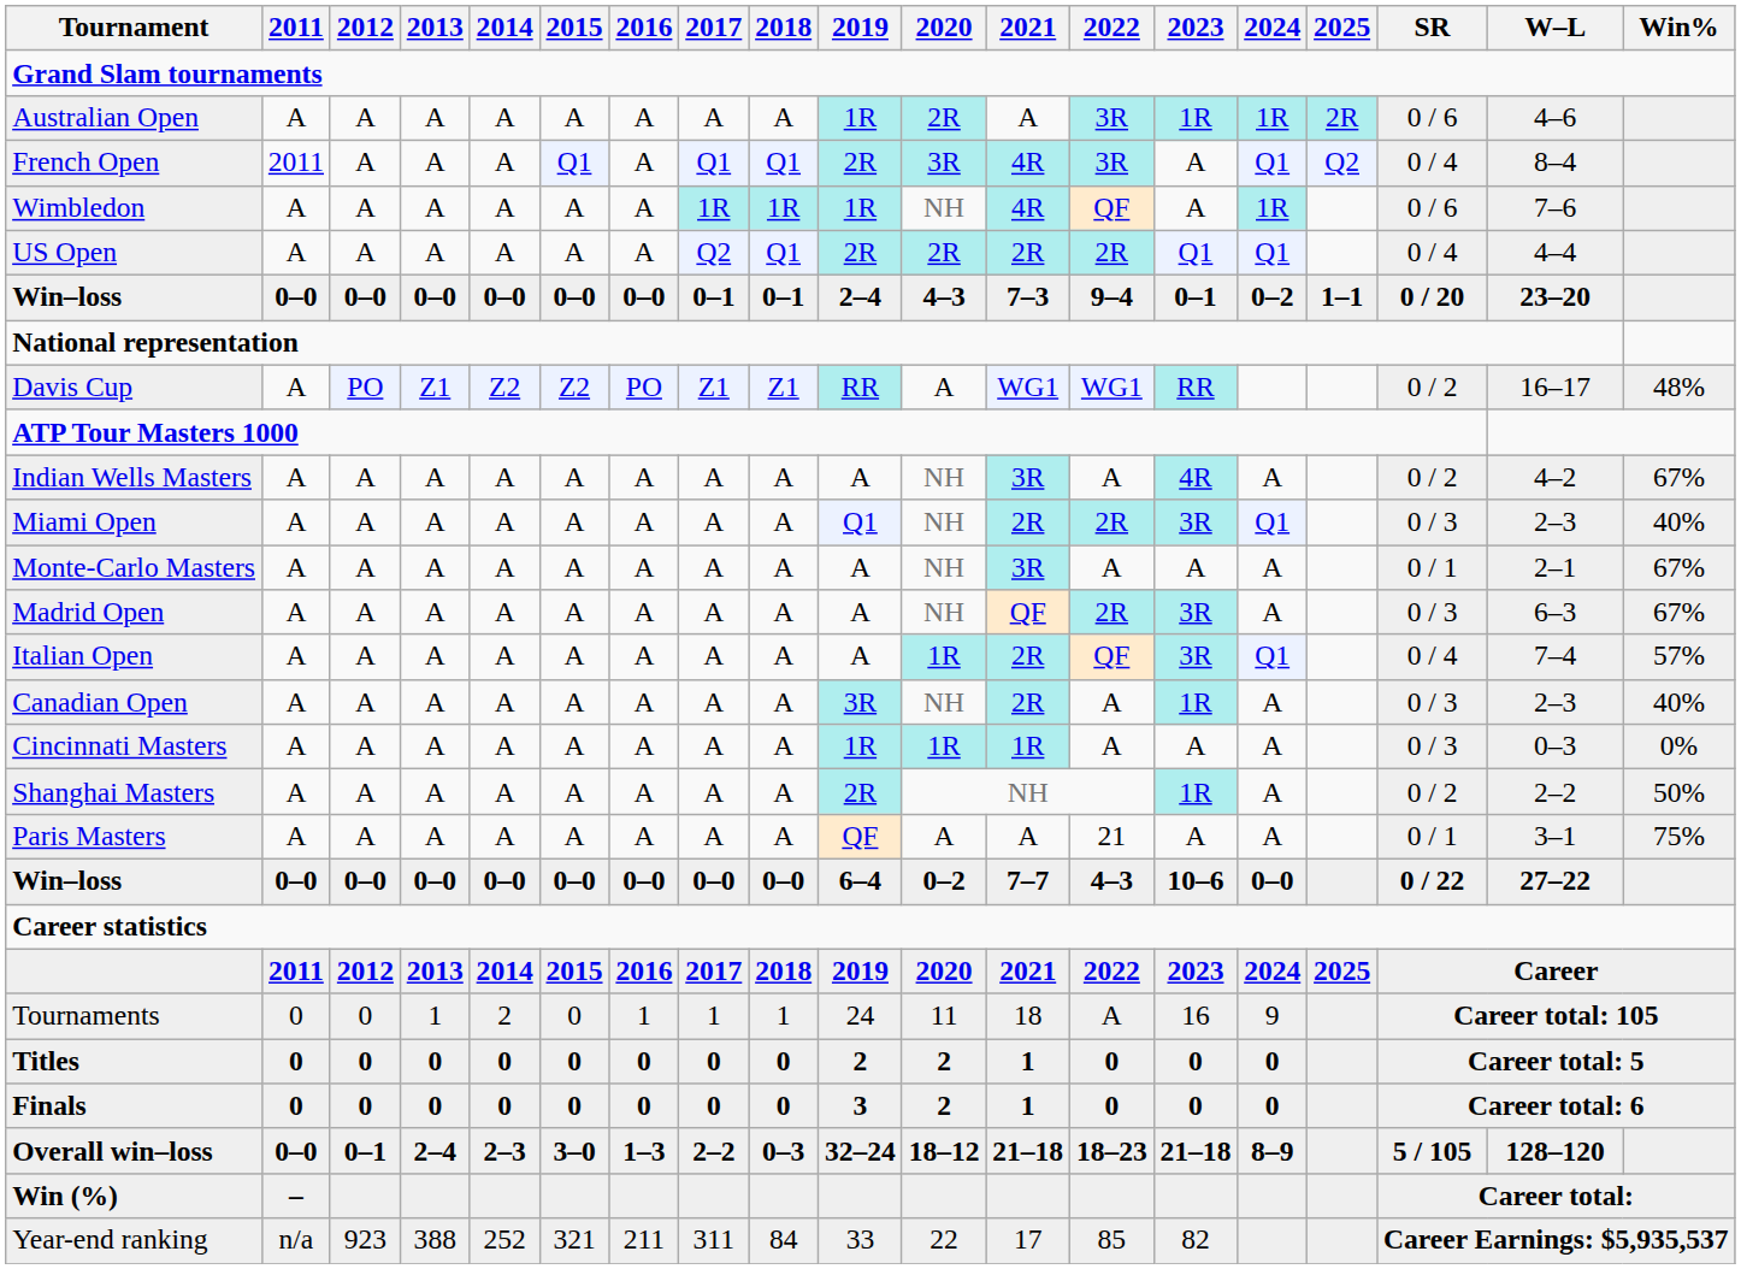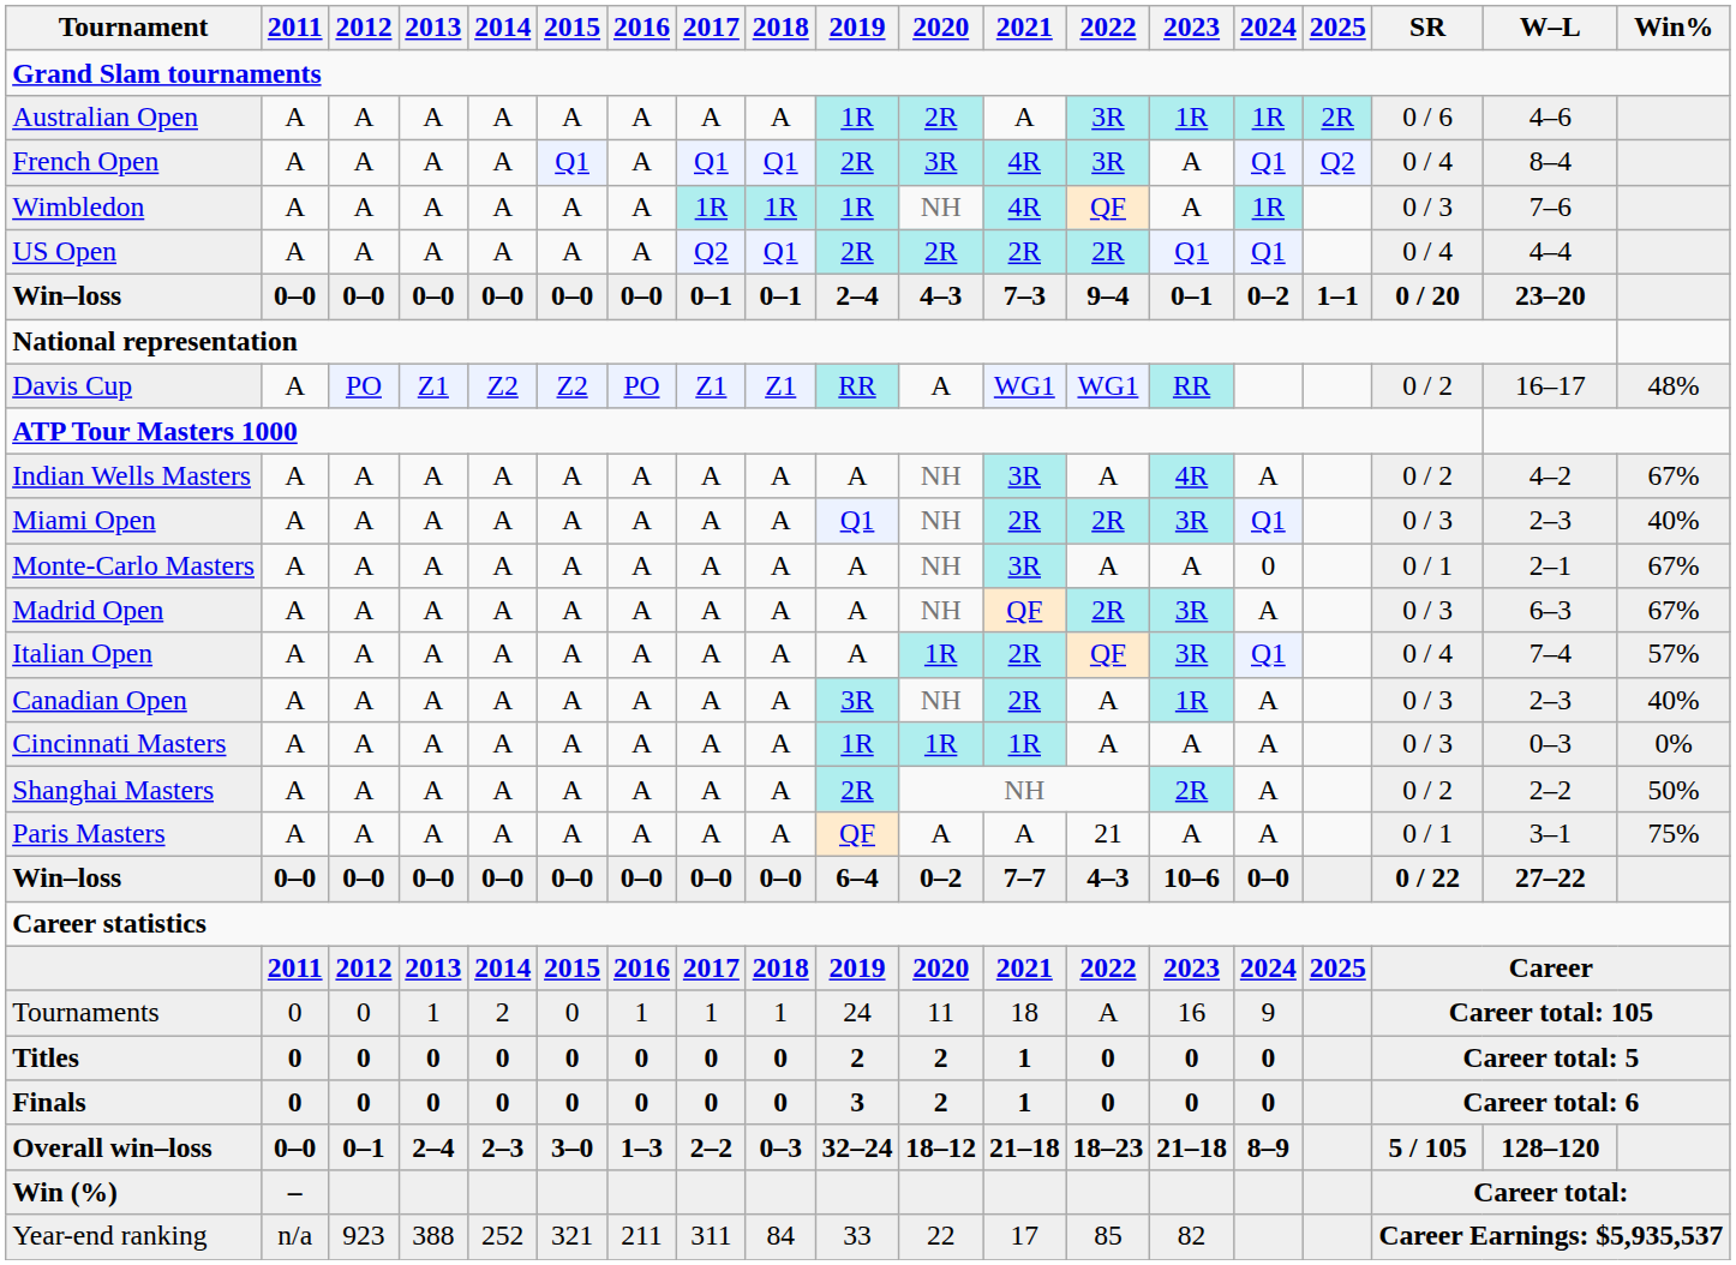 <table class=wikitable style=text-align:center>
 <tr>
 <th>Tournament</th>
 <th><a href='#'>2011</a></th>
 <th><a href='#'>2012</a></th>
 <th><a href='#'>2013</a></th>
 <th><a href='#'>2014</a></th>
 <th><a href='#'>2015</a></th>
 <th><a href='#'>2016</a></th>
 <th><a href='#'>2017</a></th>
 <th><a href='#'>2018</a></th>
 <th><a href='#'>2019</a></th>
 <th><a href='#'>2020</a></th>
 <th><a href='#'>2021</a></th>
 <th><a href='#'>2022</a></th>
 <th><a href='#'>2023</a></th>
 <th><a href='#'>2024</a></th>
 <th><a href='#'>2025</a></th>
 <th>SR</th>
 <th>W–L</th>
 <th>Win%</th>
 </tr>
 <tr>
 <td colspan="19" style="text-align:left"><a href='#'><strong>Grand Slam tournaments</strong></a></td>
 </tr>
 <tr>
 <td bgcolor=efefef align=left><a href='#'>Australian Open</a></td>
 <td>A</td>
 <td>A</td>
 <td>A</td>
 <td>A</td>
 <td>A</td>
 <td>A</td>
 <td>A</td>
 <td>A</td>
 <td style=background:#afeeee><a href='#'>1R</a></td>
 <td style=background:#afeeee><a href='#'>2R</a></td>
 <td>A</td>
 <td style=background:#afeeee><a href='#'>3R</a></td>
 <td style=background:#afeeee><a href='#'>1R</a></td>
 <td style=background:#afeeee><a href='#'>1R</a></td>
 <td style=background:#afeeee><a href='#'>2R</a></td>
 <td style=background:#efefef>0 / 6</td>
 <td style=background:#efefef>4–6</td>
 <td style=background:#efefef></td>
 </tr>
 <tr>
 <td bgcolor=efefef align=left><a href='#'>French Open</a></td>
-<td><a href='#'>2011</a></td>
+<td>A</td>
 <td>A</td>
 <td>A</td>
 <td>A</td>
 <td style=background:#ecf2ff><a href='#'>Q1</a></td>
 <td>A</td>
 <td style=background:#ecf2ff><a href='#'>Q1</a></td>
 <td style=background:#ecf2ff><a href='#'>Q1</a></td>
 <td style=background:#afeeee><a href='#'>2R</a></td>
 <td style=background:#afeeee><a href='#'>3R</a></td>
 <td style=background:#afeeee><a href='#'>4R</a></td>
 <td style=background:#afeeee><a href='#'>3R</a></td>
 <td>A</td>
 <td style=background:#ecf2ff><a href='#'>Q1</a></td>
 <td style=background:#ecf2ff><a href='#'>Q2</a></td>
 <td style=background:#efefef>0 / 4</td>
 <td style=background:#efefef>8–4</td>
 <td style=background:#efefef></td>
 </tr>
 <tr>
 <td bgcolor=efefef align=left><a href='#'>Wimbledon</a></td>
 <td>A</td>
 <td>A</td>
 <td>A</td>
 <td>A</td>
 <td>A</td>
 <td>A</td>
 <td style=background:#afeeee><a href='#'>1R</a></td>
 <td style=background:#afeeee><a href='#'>1R</a></td>
 <td style=background:#afeeee><a href='#'>1R</a></td>
 <td style=color:#767676>NH</td>
 <td style=background:#afeeee><a href='#'>4R</a></td>
 <td style=background:#ffebcd><a href='#'>QF</a></td>
 <td>A</td>
 <td style=background:#afeeee><a href='#'>1R</a></td>
 <td></td>
-<td style=background:#efefef>0 / 6</td>
+<td style=background:#efefef>0 / 3</td>
 <td style=background:#efefef>7–6</td>
 <td style=background:#efefef></td>
 </tr>
 <tr>
 <td bgcolor=efefef align=left><a href='#'>US Open</a></td>
 <td>A</td>
 <td>A</td>
 <td>A</td>
 <td>A</td>
 <td>A</td>
 <td>A</td>
 <td style=background:#ecf2ff><a href='#'>Q2</a></td>
 <td style=background:#ecf2ff><a href='#'>Q1</a></td>
 <td style=background:#afeeee><a href='#'>2R</a></td>
 <td style=background:#afeeee><a href='#'>2R</a></td>
 <td style=background:#afeeee><a href='#'>2R</a></td>
 <td style=background:#afeeee><a href='#'>2R</a></td>
 <td style=background:#ecf2ff><a href='#'>Q1</a></td>
 <td style=background:#ecf2ff><a href='#'>Q1</a></td>
 <td></td>
 <td style=background:#efefef>0 / 4</td>
 <td style=background:#efefef>4–4</td>
 <td style=background:#efefef></td>
 </tr>
 <tr style=background:#efefef;font-weight:bold>
 <td style=text-align:left>Win–loss</td>
 <td>0–0</td>
 <td>0–0</td>
 <td>0–0</td>
 <td>0–0</td>
 <td>0–0</td>
 <td>0–0</td>
 <td>0–1</td>
 <td>0–1</td>
 <td>2–4</td>
 <td>4–3</td>
 <td>7–3</td>
 <td>9–4</td>
 <td>0–1</td>
 <td>0–2</td>
 <td>1–1</td>
 <td>0 / 20</td>
 <td>23–20</td>
 <td></td>
 </tr>
 <tr>
 <td colspan="18" style="text-align:left"><strong>National representation</strong></td>
 </tr>
 <tr>
 <td style=text-align:left;background:#efefef><a href='#'>Davis Cup</a></td>
 <td>A</td>
 <td style=background:#ecf2ff><a href='#'>PO</a></td>
 <td style=background:#ecf2ff><a href='#'>Z1</a></td>
 <td style=background:#ecf2ff><a href='#'>Z2</a></td>
 <td style=background:#ecf2ff><a href='#'>Z2</a></td>
 <td style=background:#ecf2ff><a href='#'>PO</a></td>
 <td style=background:#ecf2ff><a href='#'>Z1</a></td>
 <td style=background:#ecf2ff><a href='#'>Z1</a></td>
 <td style=background:#afeeee><a href='#'>RR</a></td>
 <td>A</td>
 <td style=background:#ecf2ff><a href='#'>WG1</a></td>
 <td style=background:#ecf2ff><a href='#'>WG1</a></td>
 <td style=background:#afeeee><a href='#'>RR</a></td>
 <td></td>
 <td></td>
 <td style=background:#efefef>0 / 2</td>
 <td style=background:#efefef>16–17</td>
 <td style=background:#efefef>48%</td>
 </tr>
 <tr>
 <td colspan="17" style="text-align:left"><strong><a href='#'>ATP Tour Masters 1000</a></strong></td>
 </tr>
 <tr>
 <td align=left bgcolor=efefef><a href='#'>Indian Wells Masters</a></td>
 <td>A</td>
 <td>A</td>
 <td>A</td>
 <td>A</td>
 <td>A</td>
 <td>A</td>
 <td>A</td>
 <td>A</td>
 <td>A</td>
 <td style=color:#767676>NH</td>
 <td style=background:#afeeee><a href='#'>3R</a></td>
 <td>A</td>
 <td style=background:#afeeee><a href='#'>4R</a></td>
 <td>A</td>
 <td></td>
 <td style=background:#efefef>0 / 2</td>
 <td style=background:#efefef>4–2</td>
 <td style=background:#efefef>67%</td>
 </tr>
 <tr>
 <td style=text-align:left;background:#efefef><a href='#'>Miami Open</a></td>
 <td>A</td>
 <td>A</td>
 <td>A</td>
 <td>A</td>
 <td>A</td>
 <td>A</td>
 <td>A</td>
 <td>A</td>
 <td style=background:#ecf2ff><a href='#'>Q1</a></td>
 <td style=color:#767676>NH</td>
 <td style=background:#afeeee><a href='#'>2R</a></td>
 <td style=background:#afeeee><a href='#'>2R</a></td>
 <td style=background:#afeeee><a href='#'>3R</a></td>
 <td style=background:#ecf2ff><a href='#'>Q1</a></td>
 <td></td>
 <td style=background:#efefef>0 / 3</td>
 <td style=background:#efefef>2–3</td>
 <td style=background:#efefef>40%</td>
 </tr>
 <tr>
 <td align=left bgcolor=efefef><a href='#'>Monte-Carlo Masters</a></td>
 <td>A</td>
 <td>A</td>
 <td>A</td>
 <td>A</td>
 <td>A</td>
 <td>A</td>
 <td>A</td>
 <td>A</td>
 <td>A</td>
 <td style=color:#767676>NH</td>
 <td style=background:#afeeee><a href='#'>3R</a></td>
 <td>A</td>
 <td>A</td>
-<td>A</td>
+<td>0</td>
 <td></td>
 <td style=background:#efefef>0 / 1</td>
 <td style=background:#efefef>2–1</td>
 <td style=background:#efefef>67%</td>
 </tr>
 <tr>
 <td align=left bgcolor=efefef><a href='#'>Madrid Open</a></td>
 <td>A</td>
 <td>A</td>
 <td>A</td>
 <td>A</td>
 <td>A</td>
 <td>A</td>
 <td>A</td>
 <td>A</td>
 <td>A</td>
 <td style=color:#767676>NH</td>
 <td style=background:#ffebcd><a href='#'>QF</a></td>
 <td style=background:#afeeee><a href='#'>2R</a></td>
 <td style=background:#afeeee><a href='#'>3R</a></td>
 <td>A</td>
 <td></td>
 <td style=background:#efefef>0 / 3</td>
 <td style=background:#efefef>6–3</td>
 <td style=background:#efefef>67%</td>
 </tr>
 <tr>
 <td align=left bgcolor=efefef><a href='#'>Italian Open</a></td>
 <td>A</td>
 <td>A</td>
 <td>A</td>
 <td>A</td>
 <td>A</td>
 <td>A</td>
 <td>A</td>
 <td>A</td>
 <td>A</td>
 <td style=background:#afeeee><a href='#'>1R</a></td>
 <td style=background:#afeeee><a href='#'>2R</a></td>
 <td style=background:#ffebcd><a href='#'>QF</a></td>
 <td style=background:#afeeee><a href='#'>3R</a></td>
 <td style=background:#ecf2ff><a href='#'>Q1</a></td>
 <td></td>
 <td style=background:#efefef>0 / 4</td>
 <td style=background:#efefef>7–4</td>
 <td style=background:#efefef>57%</td>
 </tr>
 <tr>
 <td align=left bgcolor=efefef><a href='#'>Canadian Open</a></td>
 <td>A</td>
 <td>A</td>
 <td>A</td>
 <td>A</td>
 <td>A</td>
 <td>A</td>
 <td>A</td>
 <td>A</td>
 <td style=background:#afeeee><a href='#'>3R</a></td>
 <td style=color:#767676>NH</td>
 <td style=background:#afeeee><a href='#'>2R</a></td>
 <td>A</td>
 <td style=background:#afeeee><a href='#'>1R</a></td>
 <td>A</td>
 <td></td>
 <td style=background:#efefef>0 / 3</td>
 <td style=background:#efefef>2–3</td>
 <td style=background:#efefef>40%</td>
 </tr>
 <tr>
 <td align=left bgcolor=efefef><a href='#'>Cincinnati Masters</a></td>
 <td>A</td>
 <td>A</td>
 <td>A</td>
 <td>A</td>
 <td>A</td>
 <td>A</td>
 <td>A</td>
 <td>A</td>
 <td style=background:#afeeee><a href='#'>1R</a></td>
 <td style=background:#afeeee><a href='#'>1R</a></td>
 <td style=background:#afeeee><a href='#'>1R</a></td>
 <td>A</td>
 <td>A</td>
 <td>A</td>
 <td></td>
 <td style=background:#efefef>0 / 3</td>
 <td style=background:#efefef>0–3</td>
 <td style=background:#efefef>0%</td>
 </tr>
 <tr>
 <td align=left bgcolor=efefef><a href='#'>Shanghai Masters</a></td>
 <td>A</td>
 <td>A</td>
 <td>A</td>
 <td>A</td>
 <td>A</td>
 <td>A</td>
 <td>A</td>
 <td>A</td>
 <td style=background:#afeeee><a href='#'>2R</a></td>
 <td colspan=3 style=color:#767676>NH</td>
-<td style=background:#afeeee><a href='#'>1R</a></td>
+<td style=background:#afeeee><a href='#'>2R</a></td>
 <td>A</td>
 <td></td>
 <td style=background:#efefef>0 / 2</td>
 <td style=background:#efefef>2–2</td>
 <td style=background:#efefef>50%</td>
 </tr>
 <tr>
 <td align=left bgcolor=efefef><a href='#'>Paris Masters</a></td>
 <td>A</td>
 <td>A</td>
 <td>A</td>
 <td>A</td>
 <td>A</td>
 <td>A</td>
 <td>A</td>
 <td>A</td>
 <td style=background:#ffebcd><a href='#'>QF</a></td>
 <td>A</td>
 <td>A</td>
 <td>21</td>
 <td>A</td>
 <td>A</td>
 <td></td>
 <td style=background:#efefef>0 / 1</td>
 <td style=background:#efefef>3–1</td>
 <td style=background:#efefef>75%</td>
 </tr>
 <tr style=font-weight:bold;background:#efefef>
 <td style=text-align:left>Win–loss</td>
 <td>0–0</td>
 <td>0–0</td>
 <td>0–0</td>
 <td>0–0</td>
 <td>0–0</td>
 <td>0–0</td>
 <td>0–0</td>
 <td>0–0</td>
 <td>6–4</td>
 <td>0–2</td>
 <td>7–7</td>
 <td>4–3</td>
 <td>10–6</td>
 <td>0–0</td>
 <td></td>
 <td>0 / 22</td>
 <td>27–22</td>
 <td></td>
 </tr>
 <tr>
 <td colspan="19" style="text-align:left"><strong>Career statistics</strong></td>
 </tr>
 <tr style=font-weight:bold;background:#efefef>
 <td></td>
 <td><a href='#'>2011</a></td>
 <td><a href='#'>2012</a></td>
 <td><a href='#'>2013</a></td>
 <td><a href='#'>2014</a></td>
 <td><a href='#'>2015</a></td>
 <td><a href='#'>2016</a></td>
 <td><a href='#'>2017</a></td>
 <td><a href='#'>2018</a></td>
 <td><a href='#'>2019</a></td>
 <td><a href='#'>2020</a></td>
 <td><a href='#'>2021</a></td>
 <td><a href='#'>2022</a></td>
 <td><a href='#'>2023</a></td>
 <td><a href='#'>2024</a></td>
 <td><a href='#'>2025</a></td>
 <td colspan=3>Career</td>
 </tr>
 <tr style=background:#efefef>
 <td align=left>Tournaments</td>
 <td>0</td>
 <td>0</td>
 <td>1</td>
 <td>2</td>
 <td>0</td>
 <td>1</td>
 <td>1</td>
 <td>1</td>
 <td>24</td>
 <td>11</td>
 <td>18</td>
 <td>A</td>
 <td>16</td>
 <td>9</td>
 <td></td>
 <td colspan=3><strong>Career total: 105</strong></td>
 </tr>
 <tr style=font-weight:bold;background:#efefef>
 <td style=text-align:left>Titles</td>
 <td>0</td>
 <td>0</td>
 <td>0</td>
 <td>0</td>
 <td>0</td>
 <td>0</td>
 <td>0</td>
 <td>0</td>
 <td>2</td>
 <td>2</td>
 <td>1</td>
 <td>0</td>
 <td>0</td>
 <td>0</td>
 <td></td>
 <td colspan=3><strong>Career total:</strong> 5</td>
 </tr>
 <tr style=font-weight:bold;background:#efefef>
 <td style=text-align:left>Finals</td>
 <td>0</td>
 <td>0</td>
 <td>0</td>
 <td>0</td>
 <td>0</td>
 <td>0</td>
 <td>0</td>
 <td>0</td>
 <td>3</td>
 <td>2</td>
 <td>1</td>
 <td>0</td>
 <td>0</td>
 <td>0</td>
 <td></td>
 <td colspan=3><strong>Career total:</strong> 6</td>
 </tr>
 <tr style=font-weight:bold;background:#efefef>
 <td style=text-align:left>Overall win–loss</td>
 <td>0–0</td>
 <td>0–1</td>
 <td>2–4</td>
 <td>2–3</td>
 <td>3–0</td>
 <td>1–3</td>
 <td>2–2</td>
 <td>0–3</td>
 <td>32–24</td>
 <td>18–12</td>
 <td>21–18</td>
 <td>18–23</td>
 <td>21–18</td>
 <td>8–9</td>
 <td></td>
 <td>5 / 105</td>
 <td>128–120</td>
 <td></td>
 </tr>
 <tr style=background:#efefef;font-weight:bold>
 <td style=text-align:left>Win (%)</td>
 <td>–</td>
 <td></td>
 <td></td>
 <td></td>
 <td></td>
 <td></td>
 <td></td>
 <td></td>
 <td></td>
 <td></td>
 <td></td>
 <td></td>
 <td></td>
 <td></td>
 <td></td>
 <td colspan="3">Career total: </td>
 </tr>
 <tr style=background:#efefef>
 <td align=left>Year-end ranking</td>
 <td>n/a</td>
 <td>923</td>
 <td>388</td>
 <td>252</td>
 <td>321</td>
 <td>211</td>
 <td>311</td>
 <td>84</td>
 <td>33</td>
 <td>22</td>
 <td>17</td>
 <td>85</td>
 <td>82</td>
 <td></td>
 <td></td>
 <td colspan=3><strong>Career Earnings: $5,935,537</strong></td>
 </tr>
 </table>
